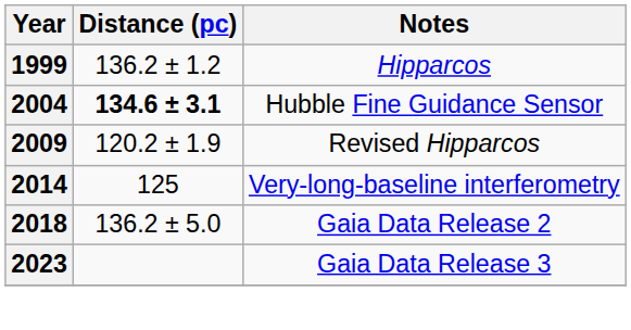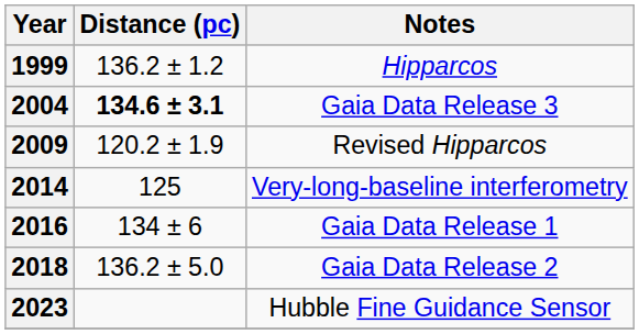 <table class="wikitable plainrowheaders" style="margin-right: 0; margin-left: 1em; text-align: center;">
 <tr>
 <th scope="col">Year</th>
 <th scope="col">Distance (<a href='#'>pc</a>)</th>
 <th scope="col">Notes</th>
 </tr>
 <tr>
 <th scope="row">1999</th>
 <td>136.2 ± 1.2</td>
 <td><em><a href='#'>Hipparcos</a></em></td>
 </tr>
 <tr>
 <th scope="row">2004</th>
 <td><strong>134.6 ± 3.1</strong></td>
-<td>Hubble <a href='#'>Fine Guidance Sensor</a></td>
+<td><a href='#'>Gaia Data Release 3</a></td>
 </tr>
 <tr>
 <th scope="row">2009</th>
 <td>120.2 ± 1.9</td>
 <td>Revised <em>Hipparcos</em></td>
 </tr>
 <tr>
 <th scope="row">2014</th>
 <td>125</td>
 <td><a href='#'>Very-long-baseline interferometry</a></td>
 </tr>
 <tr>
+<th scope="row">2016</th>
+<td>134 ± 6</td>
+<td><a href='#'>Gaia Data Release 1</a></td>
+</tr>
+<tr>
 <th scope="row">2018</th>
 <td>136.2 ± 5.0</td>
 <td><a href='#'>Gaia Data Release 2</a></td>
 </tr>
 <tr>
 <th scope="row">2023</th>
 <td></td>
-<td><a href='#'>Gaia Data Release 3</a></td>
+<td>Hubble <a href='#'>Fine Guidance Sensor</a></td>
 </tr>
 <tr>
 </tr>
 </table>
